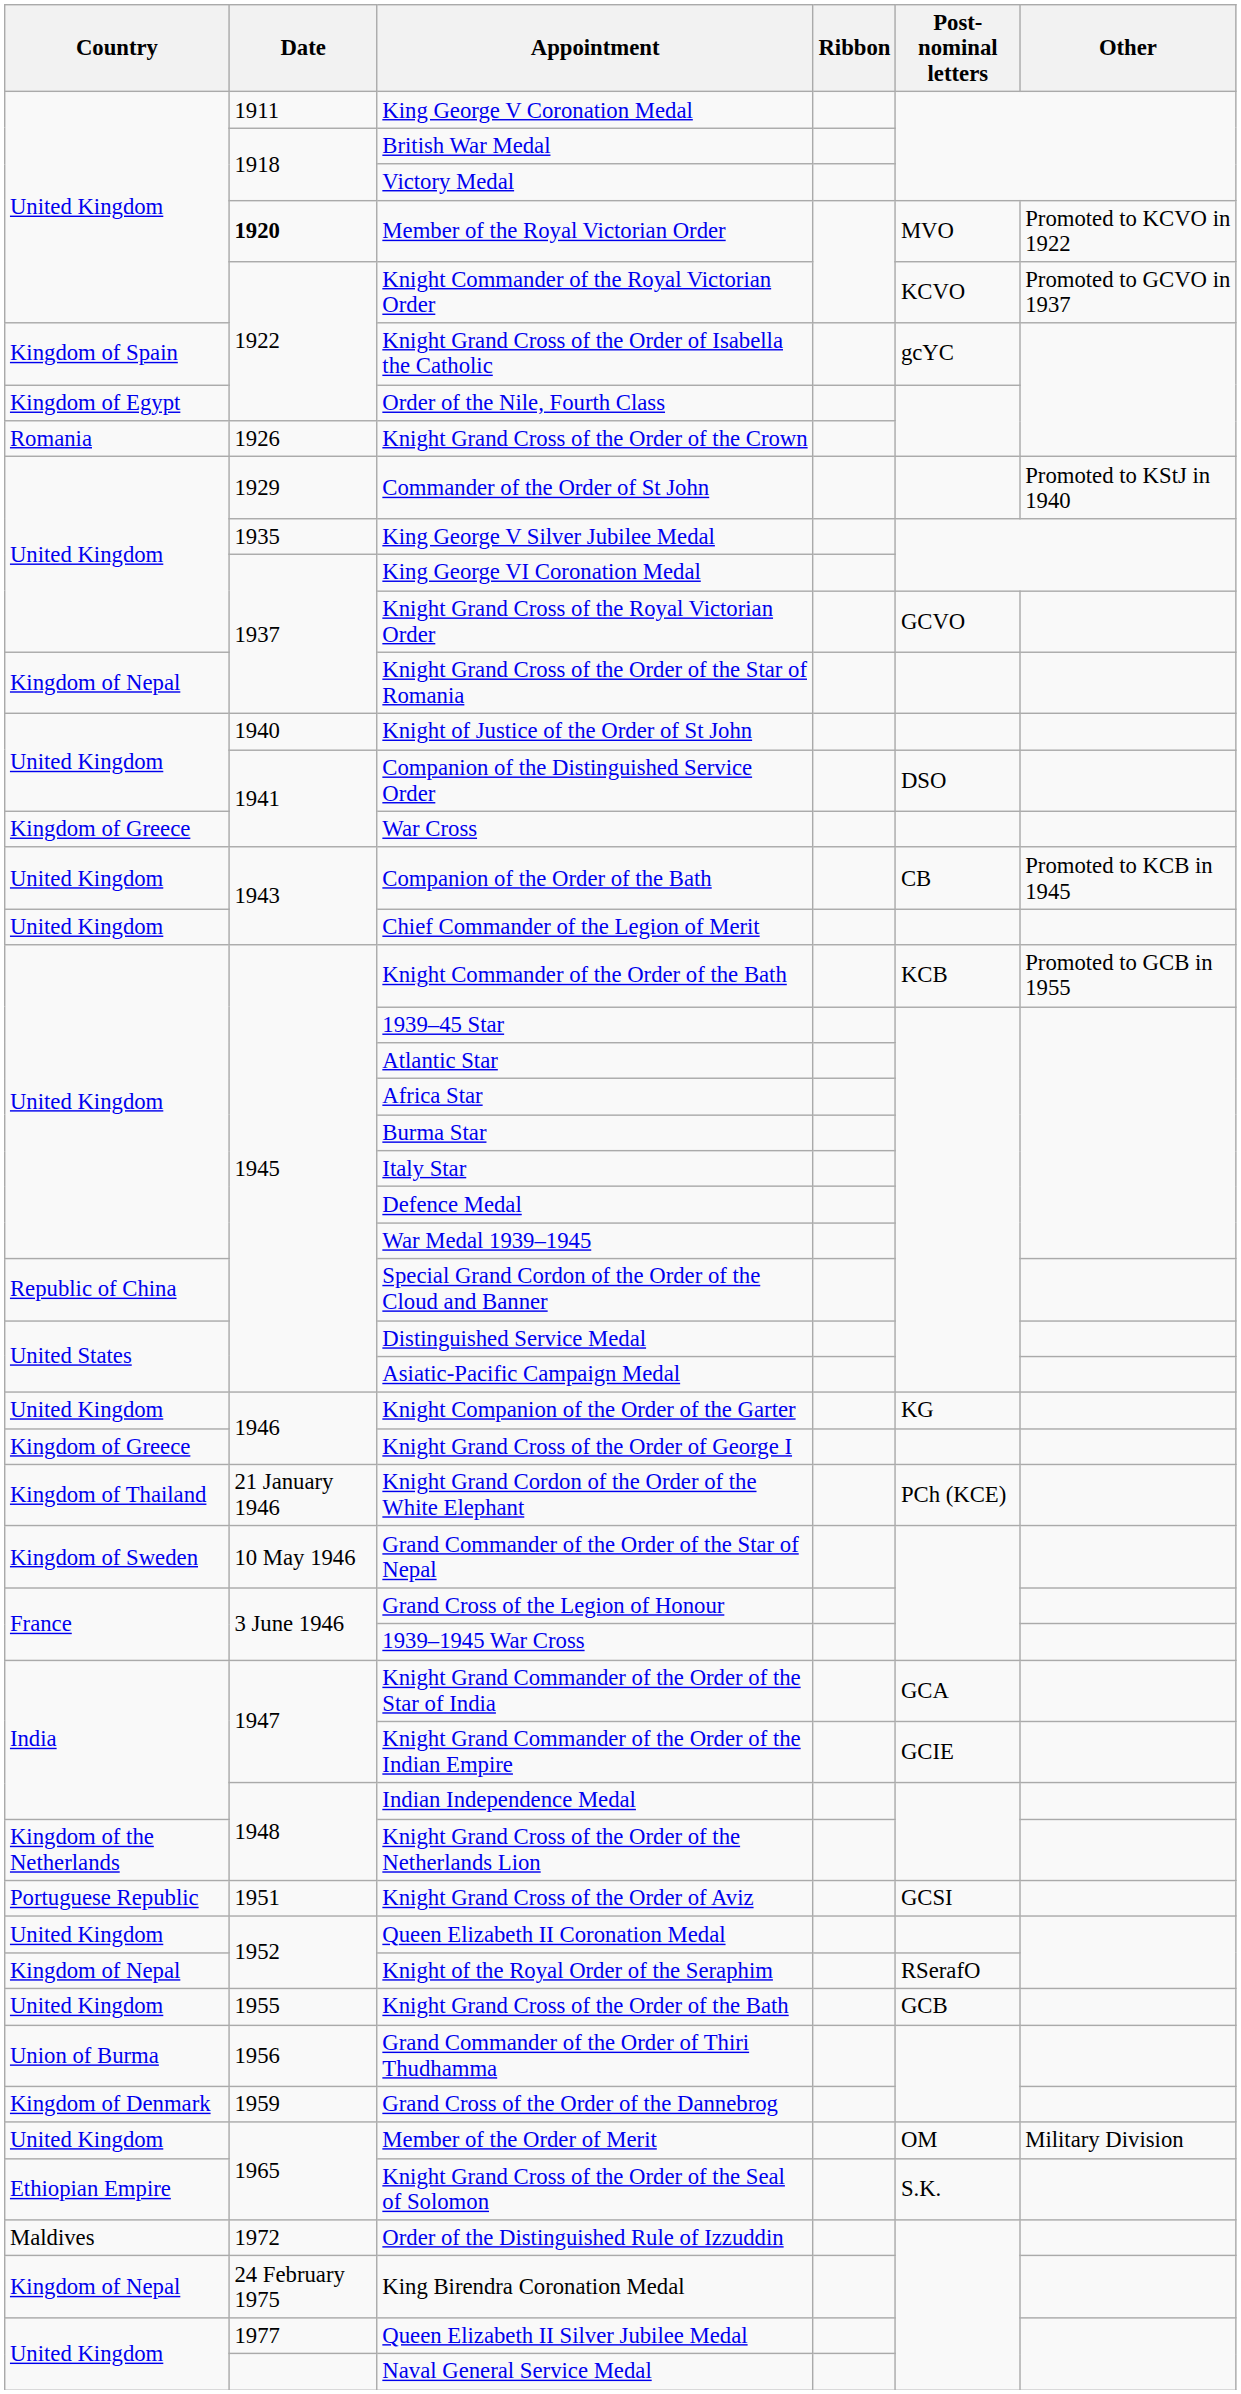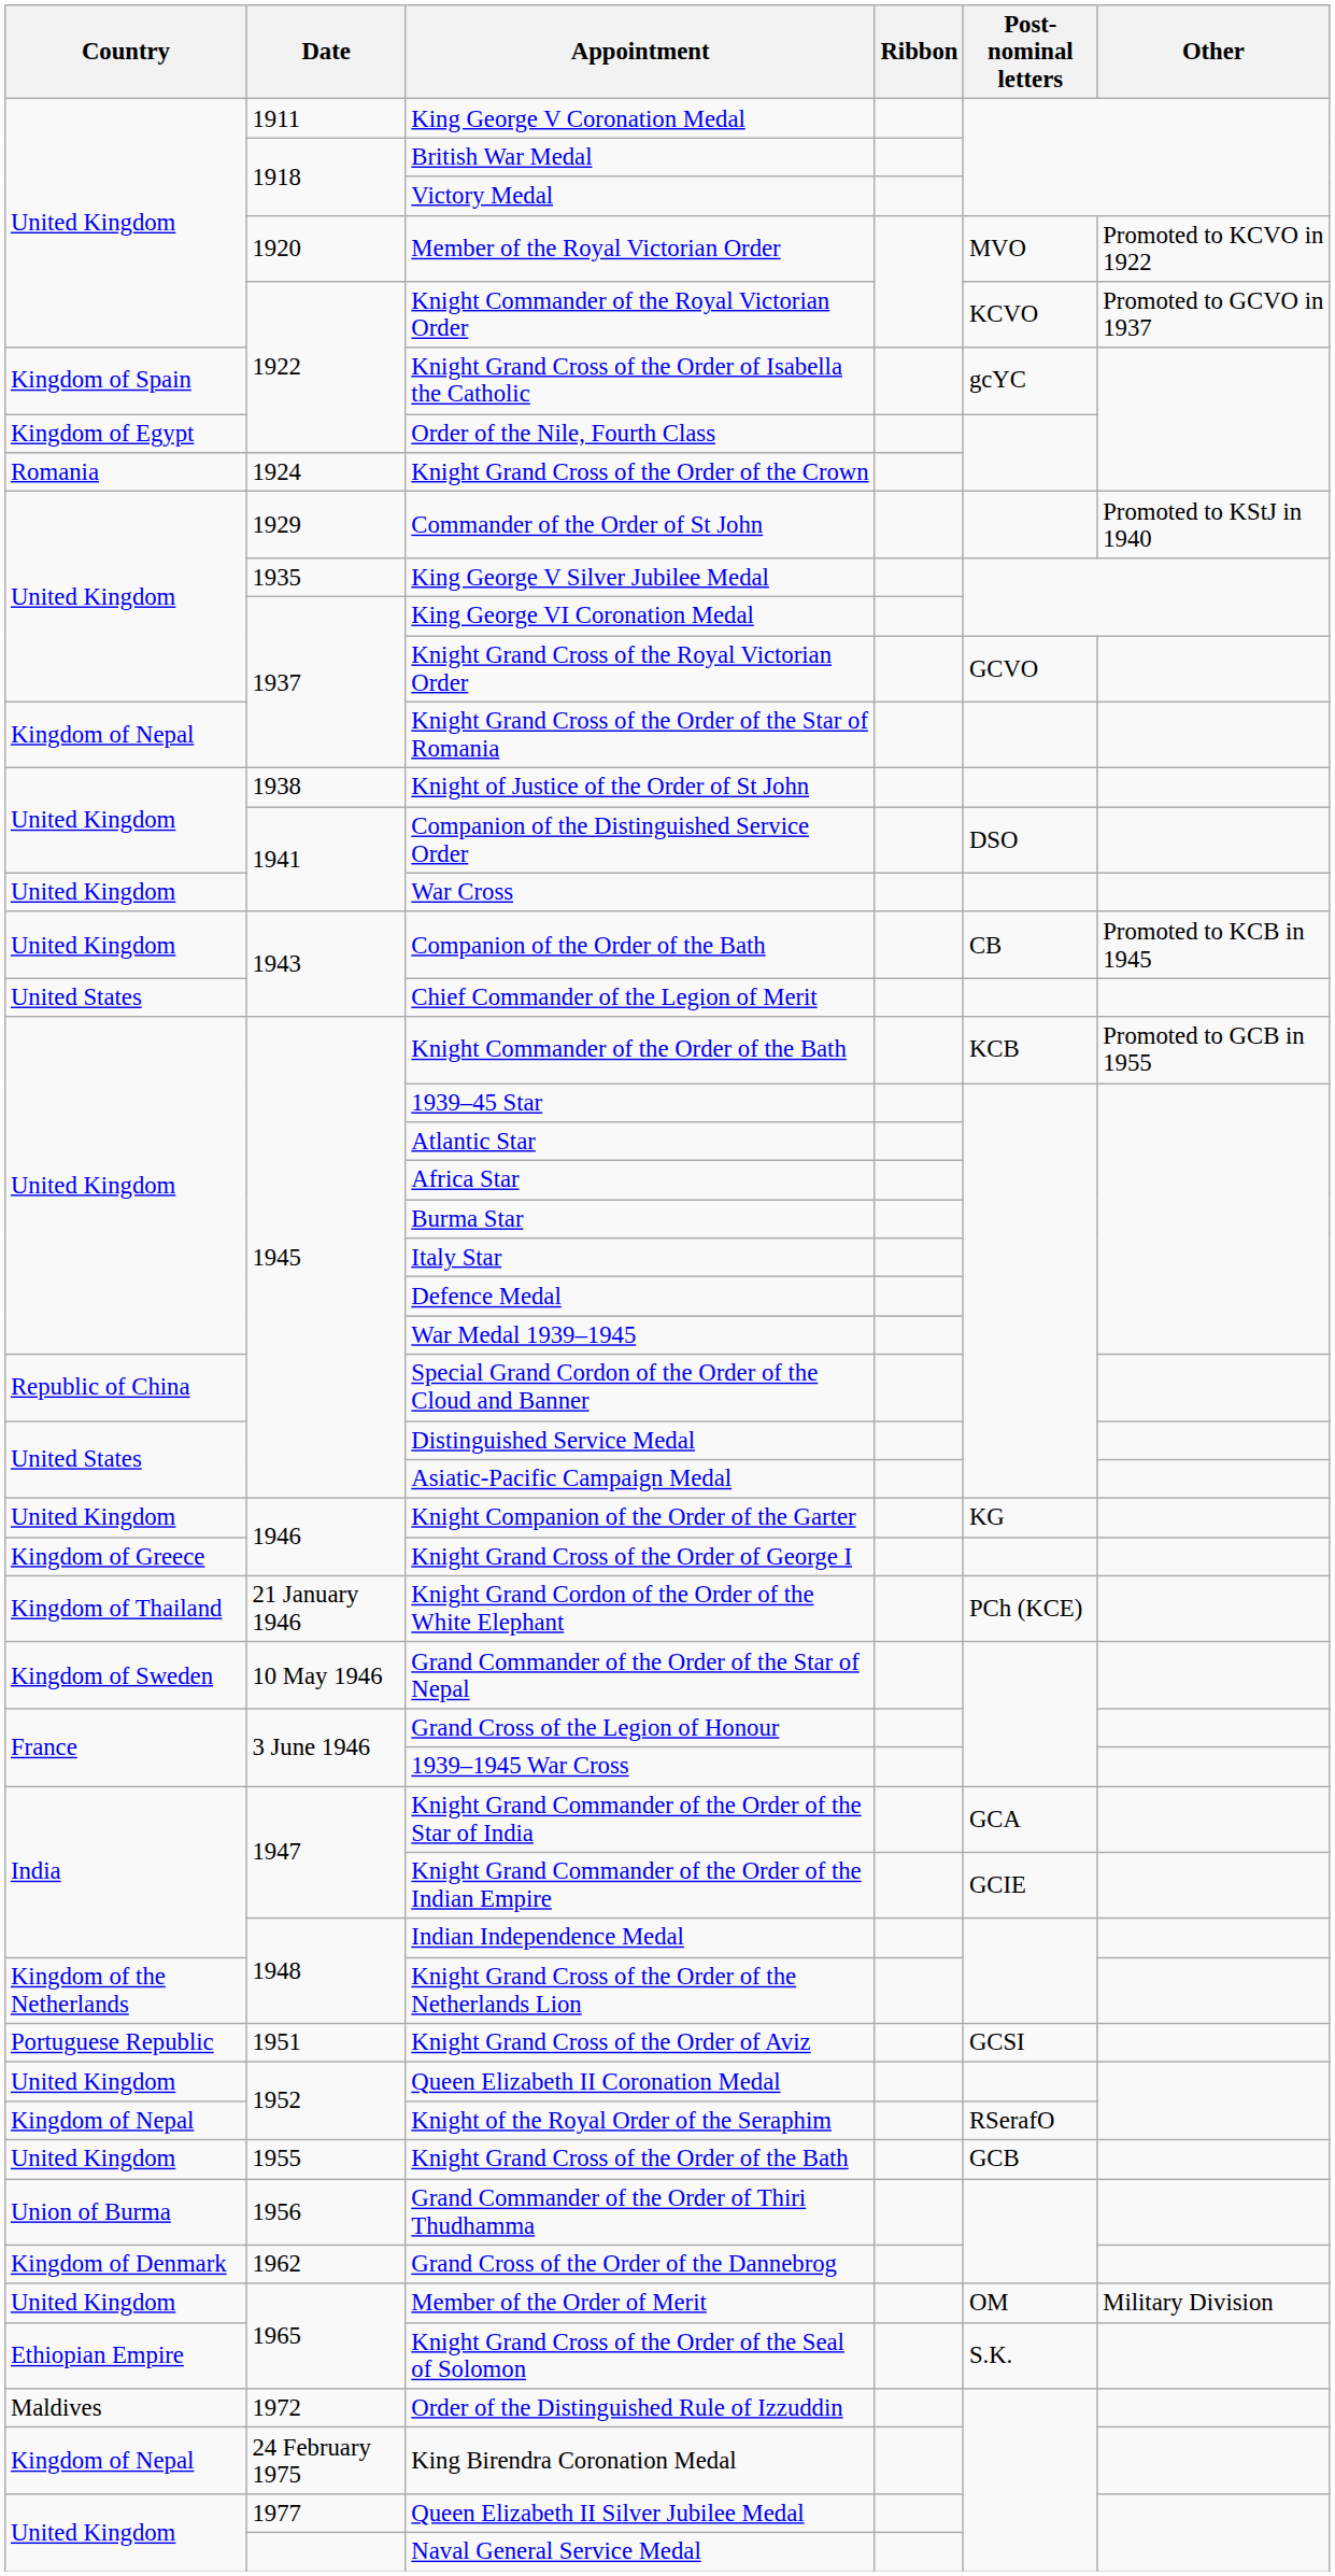 <table class="wikitable">
 <tr>
 <th>Country</th>
 <th>Date</th>
 <th>Appointment</th>
 <th>Ribbon</th>
 <th>Post-nominal<br>letters</th>
 <th>Other</th>
 </tr>
 <tr>
 <td rowspan="5"> <a href='#'>United Kingdom</a></td>
 <td>1911</td>
 <td><a href='#'>King George V Coronation Medal</a></td>
 <td></td>
 <td colspan="2" rowspan="3"></td>
 </tr>
 <tr>
 <td rowspan="2">1918</td>
 <td><a href='#'>British War Medal</a></td>
 <td></td>
 </tr>
 <tr>
 <td><a href='#'>Victory Medal</a></td>
 <td></td>
 </tr>
 <tr>
-<td><strong>1920</strong></td>
+<td>1920</td>
 <td><a href='#'>Member of the Royal Victorian Order</a></td>
 <td rowspan="2"></td>
 <td>MVO</td>
 <td>Promoted to KCVO in 1922</td>
 </tr>
 <tr>
 <td rowspan="3">1922</td>
 <td><a href='#'>Knight Commander of the Royal Victorian Order</a></td>
 <td>KCVO</td>
 <td>Promoted to GCVO in 1937</td>
 </tr>
 <tr>
 <td> <a href='#'>Kingdom of Spain</a></td>
 <td><a href='#'>Knight Grand Cross of the Order of Isabella the Catholic</a></td>
 <td></td>
 <td>gcYC</td>
 <td rowspan="3"></td>
 </tr>
 <tr>
 <td> <a href='#'>Kingdom of Egypt</a></td>
 <td><a href='#'>Order of the Nile, Fourth Class</a></td>
 <td></td>
 <td rowspan="2"></td>
 </tr>
 <tr>
 <td> <a href='#'>Romania</a></td>
-<td>1926</td>
+<td>1924</td>
 <td><a href='#'>Knight Grand Cross of the Order of the Crown</a></td>
 <td></td>
 </tr>
 <tr>
 <td rowspan="4"><a href='#'>United Kingdom</a></td>
 <td>1929</td>
 <td><a href='#'>Commander of the Order of St John</a></td>
 <td></td>
 <td></td>
 <td>Promoted to KStJ in 1940</td>
 </tr>
 <tr>
 <td>1935</td>
 <td><a href='#'>King George V Silver Jubilee Medal</a></td>
 <td></td>
 <td colspan="2" rowspan="2"></td>
 </tr>
 <tr>
 <td rowspan="3">1937</td>
 <td><a href='#'>King George VI Coronation Medal</a></td>
 <td></td>
 </tr>
 <tr>
 <td><a href='#'>Knight Grand Cross of the Royal Victorian Order</a></td>
 <td></td>
 <td>GCVO</td>
 <td></td>
 </tr>
 <tr>
 <td> <a href='#'>Kingdom of Nepal</a></td>
 <td><a href='#'>Knight Grand Cross of the Order of the Star of Romania</a></td>
 <td></td>
 <td></td>
 <td></td>
 </tr>
 <tr>
 <td rowspan="2"><a href='#'>United Kingdom</a></td>
-<td>1940</td>
+<td>1938</td>
 <td><a href='#'>Knight of Justice of the Order of St John</a></td>
 <td></td>
 <td></td>
 <td></td>
 </tr>
 <tr>
 <td rowspan="2">1941</td>
 <td><a href='#'>Companion of the Distinguished Service Order</a></td>
 <td></td>
 <td>DSO</td>
 <td></td>
 </tr>
 <tr>
-<td> <a href='#'>Kingdom of Greece</a></td>
+<td><a href='#'>United Kingdom</a></td>
 <td><a href='#'>War Cross</a></td>
 <td></td>
 <td></td>
 <td></td>
 </tr>
 <tr>
 <td><a href='#'>United Kingdom</a></td>
 <td rowspan="2">1943</td>
 <td><a href='#'>Companion of the Order of the Bath</a></td>
 <td></td>
 <td>CB</td>
 <td>Promoted to KCB in 1945</td>
 </tr>
 <tr>
-<td><a href='#'>United Kingdom</a></td>
+<td> <a href='#'>United States</a></td>
 <td><a href='#'>Chief Commander of the Legion of Merit</a></td>
 <td></td>
 <td></td>
 <td></td>
 </tr>
 <tr>
 <td rowspan="8"><a href='#'>United Kingdom</a></td>
 <td rowspan="11">1945</td>
 <td><a href='#'>Knight Commander of the Order of the Bath</a></td>
 <td></td>
 <td>KCB</td>
 <td>Promoted to GCB in 1955</td>
 </tr>
 <tr>
 <td><a href='#'>1939–45 Star</a></td>
 <td></td>
 <td rowspan="10"></td>
 <td rowspan="7"></td>
 </tr>
 <tr>
 <td><a href='#'>Atlantic Star</a></td>
 <td></td>
 </tr>
 <tr>
 <td><a href='#'>Africa Star</a></td>
 <td></td>
 </tr>
 <tr>
 <td><a href='#'>Burma Star</a></td>
 <td></td>
 </tr>
 <tr>
 <td><a href='#'>Italy Star</a></td>
 <td></td>
 </tr>
 <tr>
 <td><a href='#'>Defence Medal</a></td>
 <td></td>
 </tr>
 <tr>
 <td><a href='#'>War Medal 1939–1945</a></td>
 <td></td>
 </tr>
 <tr>
 <td> <a href='#'>Republic of China</a></td>
 <td><a href='#'>Special Grand Cordon of the Order of the Cloud and Banner</a></td>
 <td></td>
 <td></td>
 </tr>
 <tr>
 <td rowspan="2"> <a href='#'>United States</a></td>
 <td><a href='#'>Distinguished Service Medal</a></td>
 <td></td>
 <td></td>
 </tr>
 <tr>
 <td><a href='#'>Asiatic-Pacific Campaign Medal</a></td>
 <td></td>
 <td></td>
 </tr>
 <tr>
 <td><a href='#'>United Kingdom</a></td>
 <td rowspan="2">1946</td>
 <td><a href='#'>Knight Companion of the Order of the Garter</a></td>
 <td></td>
 <td>KG</td>
 <td></td>
 </tr>
 <tr>
 <td> <a href='#'>Kingdom of Greece</a></td>
 <td><a href='#'>Knight Grand Cross of the Order of George I</a></td>
 <td></td>
 <td></td>
 <td></td>
 </tr>
 <tr>
 <td> <a href='#'>Kingdom of Thailand</a></td>
 <td>21 January 1946</td>
 <td><a href='#'>Knight Grand Cordon of the Order of the White Elephant</a></td>
 <td></td>
 <td>PCh (KCE)</td>
 <td></td>
 </tr>
 <tr>
 <td> <a href='#'>Kingdom of Sweden</a></td>
 <td>10 May 1946</td>
 <td><a href='#'>Grand Commander of the Order of the Star of Nepal</a></td>
 <td></td>
 <td rowspan="3"></td>
 <td></td>
 </tr>
 <tr>
 <td rowspan="2"> <a href='#'>France</a></td>
 <td rowspan="2">3 June 1946</td>
 <td><a href='#'>Grand Cross of the Legion of Honour</a></td>
 <td></td>
 <td></td>
 </tr>
 <tr>
 <td><a href='#'>1939–1945 War Cross</a></td>
 <td></td>
 <td></td>
 </tr>
 <tr>
 <td rowspan="3"><a href='#'>India</a></td>
 <td rowspan="2">1947</td>
 <td><a href='#'>Knight Grand Commander of the Order of the Star of India</a></td>
 <td></td>
 <td>GCA</td>
 <td></td>
 </tr>
 <tr>
 <td><a href='#'>Knight Grand Commander of the Order of the Indian Empire</a></td>
 <td></td>
 <td>GCIE</td>
 <td></td>
 </tr>
 <tr>
 <td rowspan="2">1948</td>
 <td><a href='#'>Indian Independence Medal</a></td>
 <td></td>
 <td rowspan="2"></td>
 <td></td>
 </tr>
 <tr>
 <td> <a href='#'>Kingdom of the Netherlands</a></td>
 <td><a href='#'>Knight Grand Cross of the Order of the Netherlands Lion</a></td>
 <td></td>
 <td></td>
 </tr>
 <tr>
 <td> <a href='#'>Portuguese Republic</a></td>
 <td>1951</td>
 <td><a href='#'>Knight Grand Cross of the Order of Aviz</a></td>
 <td></td>
 <td>GCSI</td>
 <td></td>
 </tr>
 <tr>
 <td><a href='#'>United Kingdom</a></td>
 <td rowspan="2">1952</td>
 <td><a href='#'>Queen Elizabeth II Coronation Medal</a></td>
 <td></td>
 <td></td>
 <td rowspan="2"></td>
 </tr>
 <tr>
 <td> <a href='#'>Kingdom of Nepal</a></td>
 <td><a href='#'>Knight of the Royal Order of the Seraphim</a></td>
 <td></td>
 <td>RSerafO</td>
 </tr>
 <tr>
 <td><a href='#'>United Kingdom</a></td>
 <td>1955</td>
 <td><a href='#'>Knight Grand Cross of the Order of the Bath</a></td>
 <td></td>
 <td>GCB</td>
 <td></td>
 </tr>
 <tr>
 <td> <a href='#'>Union of Burma</a></td>
 <td>1956</td>
 <td><a href='#'>Grand Commander of the Order of Thiri Thudhamma</a></td>
 <td></td>
 <td rowspan="2"></td>
 <td></td>
 </tr>
 <tr>
 <td> <a href='#'>Kingdom of Denmark</a></td>
-<td>1959</td>
+<td>1962</td>
 <td><a href='#'>Grand Cross of the Order of the Dannebrog</a></td>
 <td></td>
 <td></td>
 </tr>
 <tr>
 <td><a href='#'>United Kingdom</a></td>
 <td rowspan="2">1965</td>
 <td><a href='#'>Member of the Order of Merit</a></td>
 <td></td>
 <td>OM</td>
 <td>Military Division</td>
 </tr>
 <tr>
 <td> <a href='#'>Ethiopian Empire</a></td>
 <td><a href='#'>Knight Grand Cross of the Order of the Seal of Solomon</a></td>
 <td></td>
 <td>S.K.</td>
 <td></td>
 </tr>
 <tr>
 <td> Maldives</td>
 <td>1972</td>
 <td><a href='#'>Order of the Distinguished Rule of Izzuddin</a></td>
 <td></td>
 <td rowspan="4"></td>
 <td></td>
 </tr>
 <tr>
 <td> <a href='#'>Kingdom of Nepal</a></td>
 <td>24 February 1975</td>
 <td>King Birendra Coronation Medal</td>
 <td></td>
 <td></td>
 </tr>
 <tr>
 <td rowspan="2"><a href='#'>United Kingdom</a></td>
 <td>1977</td>
 <td><a href='#'>Queen Elizabeth II Silver Jubilee Medal</a></td>
 <td></td>
 <td rowspan="2"></td>
 </tr>
 <tr>
 <td></td>
 <td><a href='#'>Naval General Service Medal</a></td>
 <td></td>
 </tr>
 </table>
